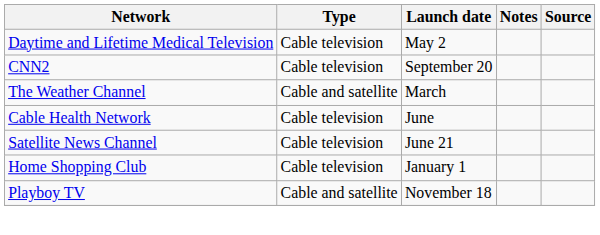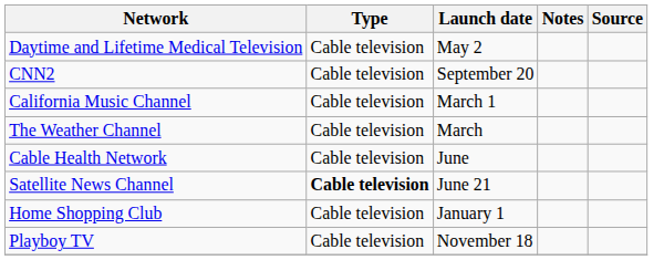 <table class="wikitable sortable">
 <tr>
 <th>Network</th>
 <th>Type</th>
 <th>Launch date</th>
 <th>Notes</th>
 <th>Source</th>
 </tr>
 <tr>
 <td><a href='#'>Daytime and Lifetime Medical Television</a></td>
 <td>Cable television</td>
 <td>May 2</td>
 <td></td>
 <td></td>
 </tr>
 <tr>
 <td><a href='#'>CNN2</a></td>
 <td>Cable television</td>
 <td>September 20</td>
 <td></td>
 <td></td>
 </tr>
 <tr>
+<td><a href='#'>California Music Channel</a></td>
+<td>Cable television</td>
+<td>March 1</td>
+<td></td>
+<td></td>
+</tr>
+<tr>
 <td><a href='#'>The Weather Channel</a></td>
-<td>Cable and satellite</td>
+<td>Cable television</td>
 <td>March</td>
 <td></td>
 <td></td>
 </tr>
 <tr>
 <td><a href='#'>Cable Health Network</a></td>
 <td>Cable television</td>
 <td>June</td>
 <td></td>
 <td></td>
 </tr>
 <tr>
 <td><a href='#'>Satellite News Channel</a></td>
-<td>Cable television</td>
+<td><strong>Cable television</strong></td>
 <td>June 21</td>
 <td></td>
 <td></td>
 </tr>
 <tr>
 <td><a href='#'>Home Shopping Club</a></td>
 <td>Cable television</td>
 <td>January 1</td>
 <td></td>
 <td></td>
 </tr>
 <tr>
 <td><a href='#'>Playboy TV</a></td>
-<td>Cable and satellite</td>
+<td>Cable television</td>
 <td>November 18</td>
 <td></td>
 <td></td>
 </tr>
 <tr>
 </tr>
 </table>
